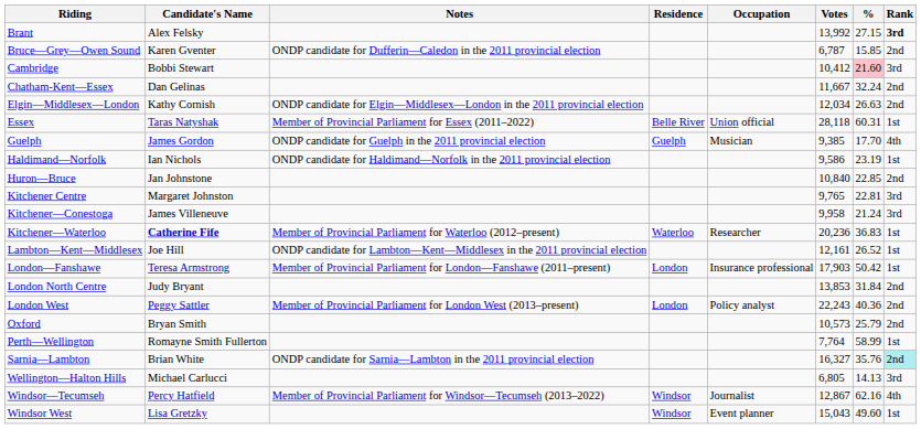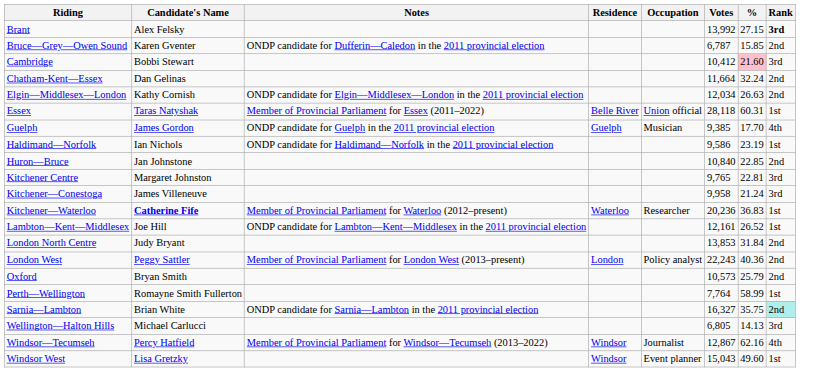 <table class="wikitable sortable">
 <tr>
 <th>Riding<br></th>
 <th>Candidate's Name</th>
 <th>Notes</th>
 <th>Residence</th>
 <th>Occupation</th>
 <th>Votes</th>
 <th>%</th>
 <th>Rank</th>
 </tr>
 <tr>
 <td><a href='#'>Brant</a></td>
 <td>Alex Felsky</td>
 <td></td>
 <td></td>
 <td></td>
 <td>13,992</td>
 <td>27.15</td>
 <td><strong>3rd</strong></td>
 </tr>
 <tr>
 <td><a href='#'>Bruce—Grey—Owen Sound</a></td>
 <td>Karen Gventer</td>
 <td>ONDP candidate for <a href='#'>Dufferin—Caledon</a> in the <a href='#'>2011 provincial election</a></td>
 <td></td>
 <td></td>
 <td>6,787</td>
 <td>15.85</td>
 <td>2nd</td>
 </tr>
 <tr>
 <td><a href='#'>Cambridge</a></td>
 <td>Bobbi Stewart</td>
 <td></td>
 <td></td>
 <td></td>
 <td>10,412</td>
 <td style="background: pink;">21.60</td>
 <td>3rd</td>
 </tr>
 <tr>
 <td><a href='#'>Chatham-Kent—Essex</a></td>
 <td>Dan Gelinas</td>
 <td></td>
 <td></td>
 <td></td>
-<td>11,667</td>
+<td>11,664</td>
 <td>32.24</td>
 <td>2nd</td>
 </tr>
 <tr>
 <td><a href='#'>Elgin—Middlesex—London</a></td>
 <td>Kathy Cornish</td>
 <td>ONDP candidate for <a href='#'>Elgin—Middlesex—London</a> in the <a href='#'>2011 provincial election</a></td>
 <td></td>
 <td></td>
 <td>12,034</td>
 <td>26.63</td>
 <td>2nd</td>
 </tr>
 <tr>
 <td><a href='#'>Essex</a></td>
 <td><a href='#'>Taras Natyshak</a></td>
 <td><a href='#'>Member of Provincial Parliament</a> for <a href='#'>Essex</a> (2011–2022)</td>
 <td><a href='#'>Belle River</a></td>
 <td><a href='#'>Union</a> official</td>
 <td>28,118</td>
 <td>60.31</td>
 <td>1st</td>
 </tr>
 <tr>
 <td><a href='#'>Guelph</a></td>
 <td><a href='#'>James Gordon</a></td>
 <td>ONDP candidate for <a href='#'>Guelph</a> in the <a href='#'>2011 provincial election</a></td>
 <td><a href='#'>Guelph</a></td>
 <td>Musician</td>
 <td>9,385</td>
 <td>17.70</td>
 <td>4th</td>
 </tr>
 <tr>
 <td><a href='#'>Haldimand—Norfolk</a></td>
 <td>Ian Nichols</td>
 <td>ONDP candidate for <a href='#'>Haldimand—Norfolk</a> in the <a href='#'>2011 provincial election</a></td>
 <td></td>
 <td></td>
 <td>9,586</td>
 <td>23.19</td>
 <td>1st</td>
 </tr>
 <tr>
 <td><a href='#'>Huron—Bruce</a></td>
 <td>Jan Johnstone</td>
 <td></td>
 <td></td>
 <td></td>
 <td>10,840</td>
 <td>22.85</td>
 <td>2nd</td>
 </tr>
 <tr>
 <td><a href='#'>Kitchener Centre</a></td>
 <td>Margaret Johnston</td>
 <td></td>
 <td></td>
 <td></td>
 <td>9,765</td>
 <td>22.81</td>
 <td>3rd</td>
 </tr>
 <tr>
 <td><a href='#'>Kitchener—Conestoga</a></td>
 <td>James Villeneuve</td>
 <td></td>
 <td></td>
 <td></td>
 <td>9,958</td>
 <td>21.24</td>
 <td>3rd</td>
 </tr>
 <tr>
 <td><a href='#'>Kitchener—Waterloo</a></td>
 <td><strong><a href='#'>Catherine Fife</a></strong></td>
 <td><a href='#'>Member of Provincial Parliament</a> for <a href='#'>Waterloo</a> (2012–present)</td>
 <td><a href='#'>Waterloo</a></td>
 <td>Researcher</td>
 <td>20,236</td>
 <td>36.83</td>
 <td>1st</td>
 </tr>
 <tr>
 <td><a href='#'>Lambton—Kent—Middlesex</a></td>
 <td>Joe Hill</td>
 <td>ONDP candidate for <a href='#'>Lambton—Kent—Middlesex</a> in the <a href='#'>2011 provincial election</a></td>
 <td></td>
 <td></td>
 <td>12,161</td>
 <td>26.52</td>
 <td>1st</td>
 </tr>
 <tr>
-<td><a href='#'>London—Fanshawe</a></td>
-<td><a href='#'>Teresa Armstrong</a></td>
-<td><a href='#'>Member of Provincial Parliament</a> for <a href='#'>London—Fanshawe</a> (2011–present)</td>
-<td><a href='#'>London</a></td>
-<td>Insurance professional</td>
-<td>17,903</td>
-<td>50.42</td>
-<td>1st</td>
-</tr>
-<tr>
 <td><a href='#'>London North Centre</a></td>
 <td>Judy Bryant</td>
 <td></td>
 <td></td>
 <td></td>
 <td>13,853</td>
 <td>31.84</td>
 <td>2nd</td>
 </tr>
 <tr>
 <td><a href='#'>London West</a></td>
 <td><a href='#'>Peggy Sattler</a></td>
 <td><a href='#'>Member of Provincial Parliament</a> for <a href='#'>London West</a> (2013–present)</td>
 <td><a href='#'>London</a></td>
 <td>Policy analyst</td>
 <td>22,243</td>
 <td>40.36</td>
 <td>2nd</td>
 </tr>
 <tr>
 <td><a href='#'>Oxford</a></td>
 <td>Bryan Smith</td>
 <td></td>
 <td></td>
 <td></td>
 <td>10,573</td>
 <td>25.79</td>
 <td>2nd</td>
 </tr>
 <tr>
 <td><a href='#'>Perth—Wellington</a></td>
 <td>Romayne Smith Fullerton</td>
 <td></td>
 <td></td>
 <td></td>
 <td>7,764</td>
 <td>58.99</td>
 <td>1st</td>
 </tr>
 <tr>
 <td><a href='#'>Sarnia—Lambton</a></td>
 <td>Brian White</td>
 <td>ONDP candidate for <a href='#'>Sarnia—Lambton</a> in the <a href='#'>2011 provincial election</a></td>
 <td></td>
 <td></td>
 <td>16,327</td>
-<td>35.76</td>
+<td>35.75</td>
 <td style="background: paleturquoise;">2nd</td>
 </tr>
 <tr>
 <td><a href='#'>Wellington—Halton Hills</a></td>
 <td>Michael Carlucci</td>
 <td></td>
 <td></td>
 <td></td>
 <td>6,805</td>
 <td>14.13</td>
 <td>3rd</td>
 </tr>
 <tr>
 <td><a href='#'>Windsor—Tecumseh</a></td>
 <td><a href='#'>Percy Hatfield</a></td>
 <td><a href='#'>Member of Provincial Parliament</a> for <a href='#'>Windsor—Tecumseh</a> (2013–2022)</td>
 <td><a href='#'>Windsor</a></td>
 <td>Journalist</td>
 <td>12,867</td>
 <td>62.16</td>
 <td>4th</td>
 </tr>
 <tr>
 <td><a href='#'>Windsor West</a></td>
 <td><a href='#'>Lisa Gretzky</a></td>
 <td></td>
 <td><a href='#'>Windsor</a></td>
 <td>Event planner</td>
 <td>15,043</td>
 <td>49.60</td>
 <td>1st</td>
 </tr>
 </table>
